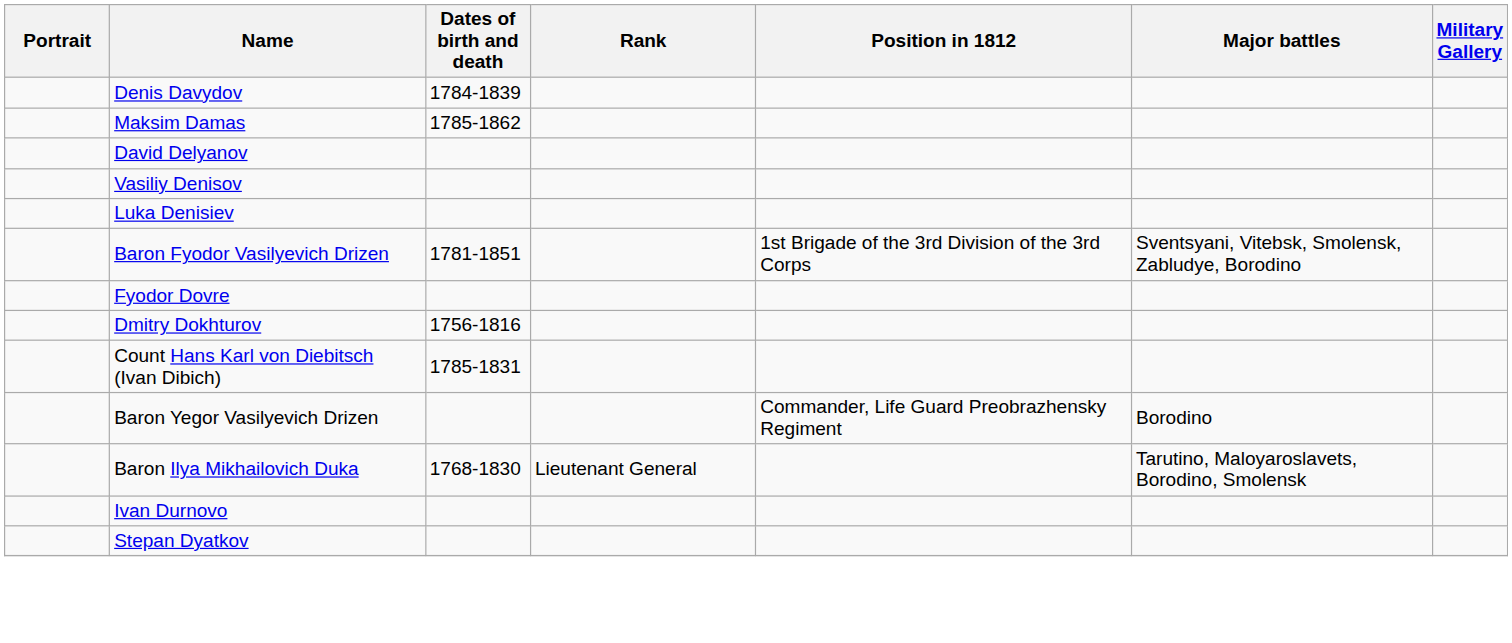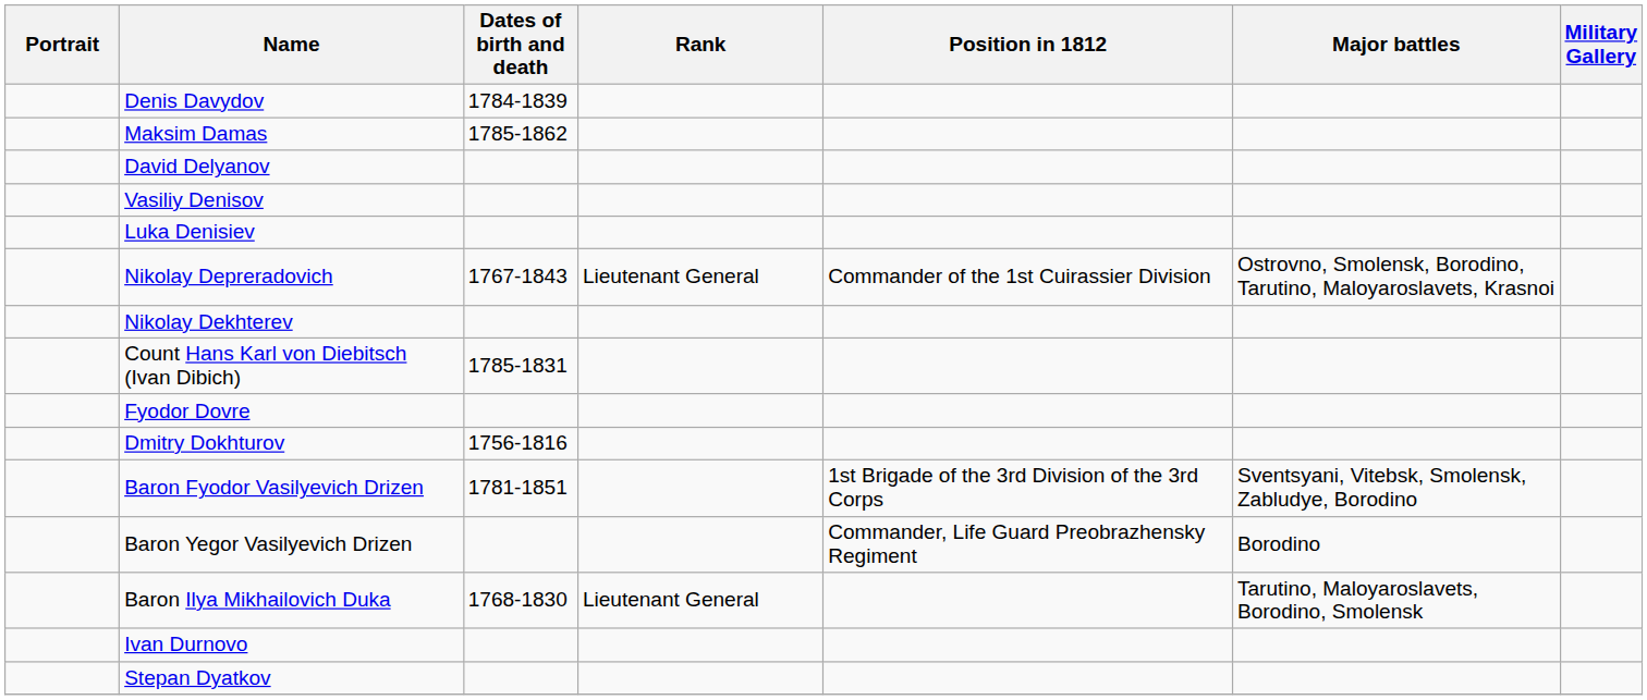 <table width=100% class="wikitable">
 <tr>
 <th width=7%>Portrait</th>
 <th width=21%>Name</th>
 <th width=7%>Dates of birth and death</th>
 <th width=15%>Rank</th>
 <th width=25%>Position in 1812</th>
 <th width=20%>Major battles</th>
 <th width=5%><a href='#'>Military Gallery</a></th>
 </tr>
 <tr>
 <td></td>
 <td><a href='#'>Denis Davydov</a></td>
 <td>1784-1839</td>
 <td></td>
 <td></td>
 <td></td>
 <td></td>
 </tr>
 <tr>
 <td></td>
 <td><a href='#'>Maksim Damas</a></td>
 <td>1785-1862</td>
 <td></td>
 <td></td>
 <td></td>
 <td></td>
 </tr>
 <tr>
 <td></td>
 <td><a href='#'>David Delyanov</a></td>
 <td></td>
 <td></td>
 <td></td>
 <td></td>
 <td></td>
 </tr>
 <tr>
 <td></td>
 <td><a href='#'>Vasiliy Denisov</a></td>
 <td></td>
 <td></td>
 <td></td>
 <td></td>
 <td></td>
 </tr>
 <tr>
 <td></td>
 <td><a href='#'>Luka Denisiev</a></td>
 <td></td>
 <td></td>
 <td></td>
 <td></td>
 <td></td>
 </tr>
 <tr>
 <td></td>
-<td><a href='#'>Baron Fyodor Vasilyevich Drizen</a></td>
-<td>1781-1851</td>
+<td><a href='#'>Nikolay Depreradovich</a></td>
+<td>1767-1843</td>
+<td>Lieutenant General</td>
+<td>Commander of the 1st Cuirassier Division</td>
+<td>Ostrovno, Smolensk, Borodino, Tarutino, Maloyaroslavets, Krasnoi</td>
 <td></td>
-<td>1st Brigade of the 3rd Division of the 3rd Corps</td>
-<td>Sventsyani, Vitebsk, Smolensk, Zabludye, Borodino</td>
+</tr>
+<tr>
+<td></td>
+<td><a href='#'>Nikolay Dekhterev</a></td>
+<td></td>
+<td></td>
+<td></td>
+<td></td>
+<td></td>
+</tr>
+<tr>
+<td></td>
+<td>Count <a href='#'>Hans Karl von Diebitsch</a> (Ivan Dibich)</td>
+<td>1785-1831</td>
+<td></td>
+<td></td>
+<td></td>
 <td></td>
 </tr>
 <tr>
 <td></td>
 <td><a href='#'>Fyodor Dovre</a></td>
 <td></td>
 <td></td>
 <td></td>
 <td></td>
 <td></td>
 </tr>
 <tr>
 <td></td>
 <td><a href='#'>Dmitry Dokhturov</a></td>
 <td>1756-1816</td>
 <td></td>
 <td></td>
 <td></td>
 <td></td>
 </tr>
 <tr>
 <td></td>
-<td>Count <a href='#'>Hans Karl von Diebitsch</a> (Ivan Dibich)</td>
-<td>1785-1831</td>
+<td><a href='#'>Baron Fyodor Vasilyevich Drizen</a></td>
+<td>1781-1851</td>
 <td></td>
-<td></td>
-<td></td>
+<td>1st Brigade of the 3rd Division of the 3rd Corps</td>
+<td>Sventsyani, Vitebsk, Smolensk, Zabludye, Borodino</td>
 <td></td>
 </tr>
 <tr>
 <td></td>
 <td>Baron Yegor Vasilyevich Drizen</td>
 <td></td>
 <td></td>
 <td>Commander, Life Guard Preobrazhensky Regiment</td>
 <td>Borodino</td>
 <td></td>
 </tr>
 <tr>
 <td></td>
 <td>Baron <a href='#'>Ilya Mikhailovich Duka</a></td>
 <td>1768-1830</td>
 <td>Lieutenant General</td>
 <td></td>
 <td>Tarutino, Maloyaroslavets, Borodino, Smolensk</td>
 <td></td>
 </tr>
 <tr>
 <td></td>
 <td><a href='#'>Ivan Durnovo</a></td>
 <td></td>
 <td></td>
 <td></td>
 <td></td>
 <td></td>
 </tr>
 <tr>
 <td></td>
 <td><a href='#'>Stepan Dyatkov</a></td>
 <td></td>
 <td></td>
 <td></td>
 <td></td>
 <td></td>
 </tr>
 <tr>
 </tr>
 </table>
